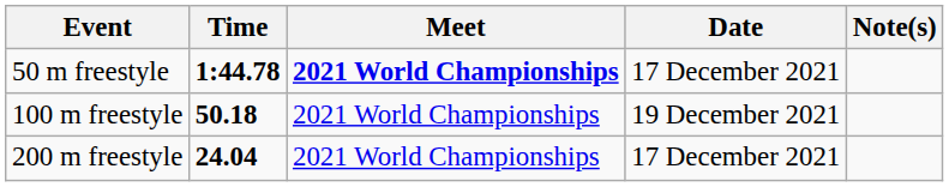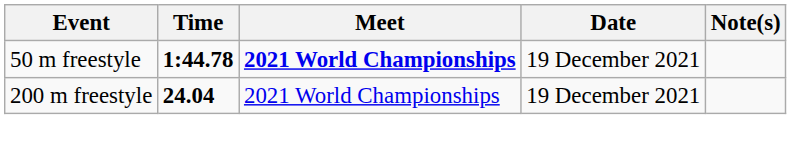 <table class="wikitable">
 <tr>
 <th>Event</th>
 <th>Time</th>
 <th>Meet</th>
 <th>Date</th>
 <th>Note(s)</th>
 </tr>
 <tr>
 <td>50 m freestyle</td>
 <td><strong>1:44.78</strong></td>
 <td><strong><a href='#'>2021 World Championships</a></strong></td>
-<td>17 December 2021</td>
-<td></td>
-</tr>
-<tr>
-<td>100 m freestyle</td>
-<td><strong>50.18</strong></td>
-<td><a href='#'>2021 World Championships</a></td>
 <td>19 December 2021</td>
 <td></td>
 </tr>
 <tr>
 <td>200 m freestyle</td>
 <td><strong>24.04</strong></td>
 <td><a href='#'>2021 World Championships</a></td>
-<td>17 December 2021</td>
+<td>19 December 2021</td>
 <td></td>
 </tr>
 </table>
